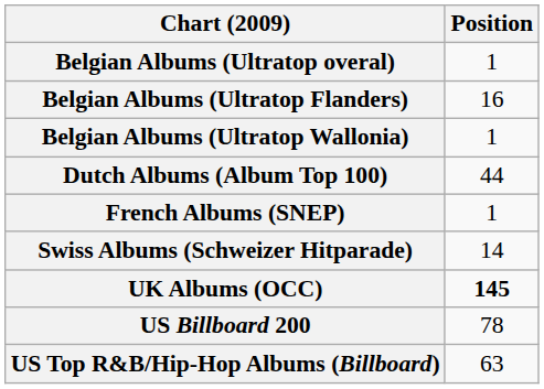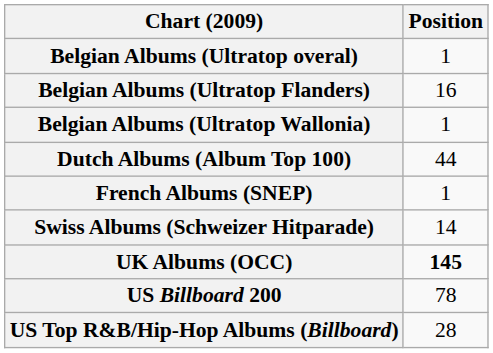 <table class="wikitable sortable plainrowheaders" style="text-align:center">
 <tr>
 <th>Chart (2009)</th>
 <th>Position</th>
 </tr>
 <tr>
 <th scope="row">Belgian Albums (Ultratop overal)</th>
 <td>1</td>
 </tr>
 <tr>
 <th scope="row">Belgian Albums (Ultratop Flanders)</th>
 <td>16</td>
 </tr>
 <tr>
 <th scope="row">Belgian Albums (Ultratop Wallonia)</th>
 <td>1</td>
 </tr>
 <tr>
 <th scope="row">Dutch Albums (Album Top 100)</th>
 <td>44</td>
 </tr>
 <tr>
 <th scope="row">French Albums (SNEP)</th>
 <td>1</td>
 </tr>
 <tr>
 <th scope="row">Swiss Albums (Schweizer Hitparade)</th>
 <td>14</td>
 </tr>
 <tr>
 <th scope="row">UK Albums (OCC)</th>
 <td><strong>145</strong></td>
 </tr>
 <tr>
 <th scope="row">US <em>Billboard</em> 200</th>
 <td>78</td>
 </tr>
 <tr>
 <th scope="row">US Top R&B/Hip-Hop Albums (<em>Billboard</em>)</th>
-<td>63</td>
+<td>28</td>
 </tr>
 </table>
